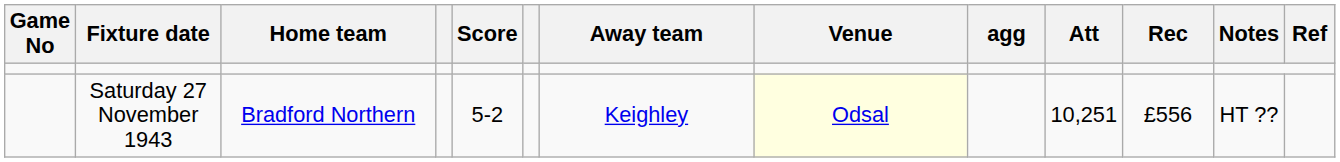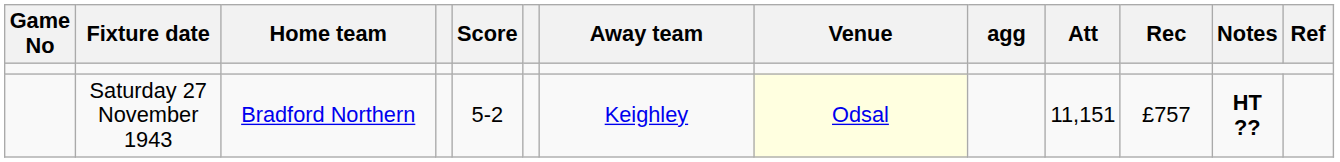 <table class="wikitable" style="text-align:center;">
 <tr>
 <th width=20 abbr="No">Game No</th>
 <th width=100 abbr="Date">Fixture date</th>
 <th width=150 abbr="Home team">Home team</th>
 <th width=5 abbr="space"></th>
 <th width=20 abbr="Score">Score</th>
 <th width=5 abbr="space"></th>
 <th width=150 abbr="Away team">Away team</th>
 <th width=150 abbr="Venue">Venue</th>
 <th width=50 abbr="agg">agg</th>
 <th width=45 abbr="Att">Att</th>
 <th width=60 abbr="Rec">Rec</th>
 <th width=20 abbr="Notes">Notes</th>
 <th width=30 abbr="Ref">Ref</th>
 </tr>
 <tr>
 <td></td>
 <td></td>
 <td></td>
 <td></td>
 <td></td>
 <td></td>
 <td></td>
 <td></td>
 <td></td>
 <td></td>
 <td></td>
 </tr>
 <tr>
 <td></td>
 <td>Saturday 27 November 1943</td>
 <td><a href='#'>Bradford Northern</a></td>
 <td></td>
 <td>5-2</td>
 <td></td>
 <td><a href='#'>Keighley</a></td>
 <td style="background: lightyellow;"><a href='#'>Odsal</a></td>
 <td></td>
-<td>10,251</td>
-<td>£556</td>
-<td>HT ??</td>
+<td>11,151</td>
+<td>£757</td>
+<td><strong>HT ??</strong></td>
 <td></td>
 </tr>
 </table>
